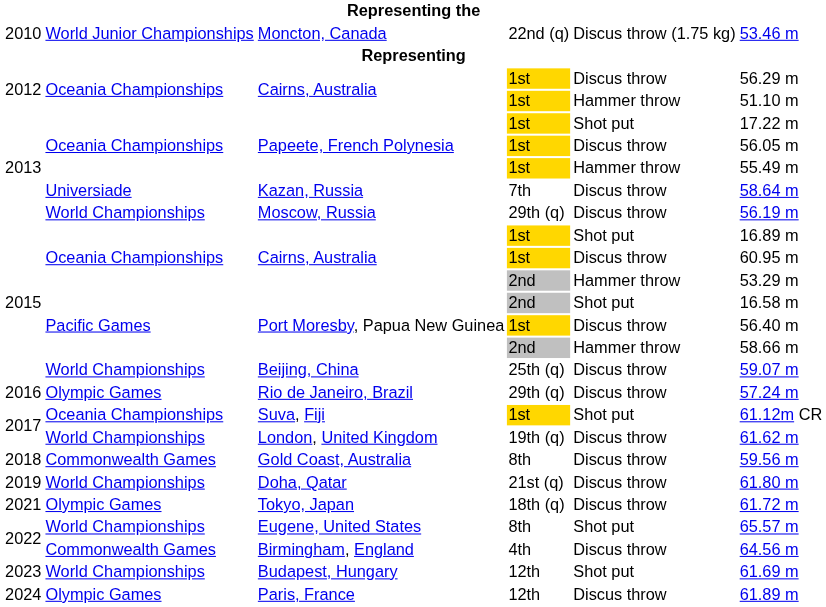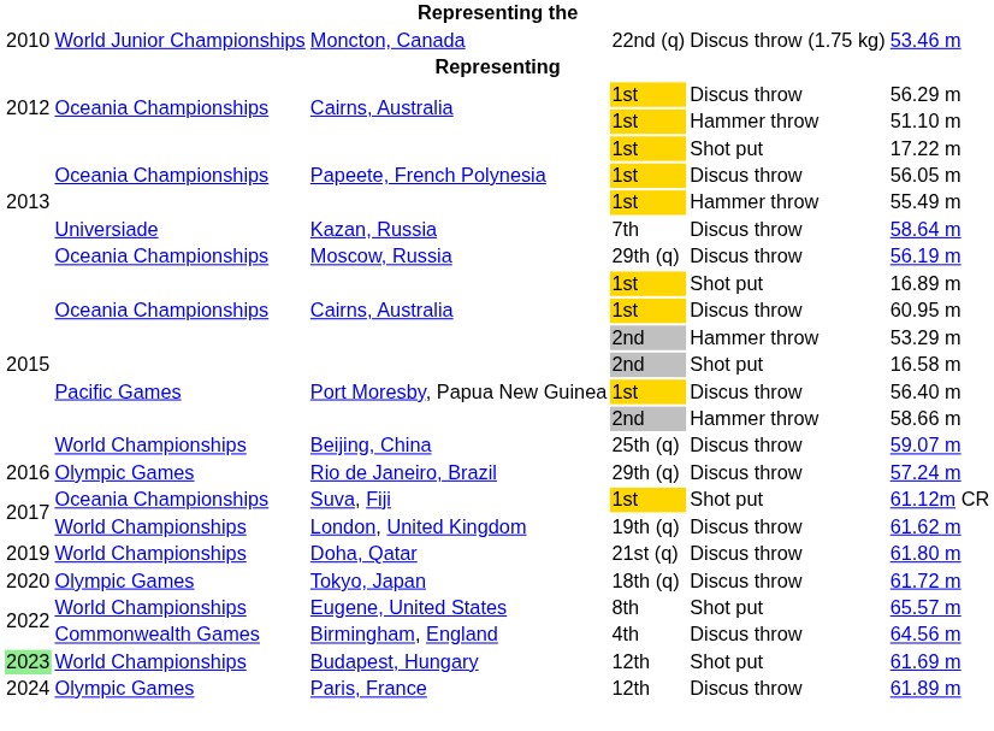 <table>
 <tr>
 <th colspan="6">Representing the </th>
 </tr>
 <tr>
 <td>2010</td>
 <td><a href='#'>World Junior Championships</a></td>
 <td><a href='#'>Moncton, Canada</a></td>
 <td>22nd (q)</td>
 <td>Discus throw (1.75 kg)</td>
 <td><a href='#'>53.46 m</a></td>
 </tr>
 <tr>
 <th colspan="6">Representing </th>
 </tr>
 <tr>
 <td rowspan=2>2012</td>
 <td rowspan=2><a href='#'>Oceania Championships</a></td>
 <td rowspan=2><a href='#'>Cairns, Australia</a></td>
 <td bgcolor=gold>1st</td>
 <td>Discus throw</td>
 <td>56.29 m</td>
 </tr>
 <tr>
 <td bgcolor=gold>1st</td>
 <td>Hammer throw</td>
 <td>51.10 m</td>
 </tr>
 <tr>
 <td rowspan=5>2013</td>
 <td rowspan=3><a href='#'>Oceania Championships</a></td>
 <td rowspan=3><a href='#'>Papeete, French Polynesia</a></td>
 <td bgcolor=gold>1st</td>
 <td>Shot put</td>
 <td>17.22 m</td>
 </tr>
 <tr>
 <td bgcolor=gold>1st</td>
 <td>Discus throw</td>
 <td>56.05 m</td>
 </tr>
 <tr>
 <td bgcolor=gold>1st</td>
 <td>Hammer throw</td>
 <td>55.49 m</td>
 </tr>
 <tr>
 <td><a href='#'>Universiade</a></td>
 <td><a href='#'>Kazan, Russia</a></td>
 <td>7th</td>
 <td>Discus throw</td>
 <td><a href='#'>58.64 m</a></td>
 </tr>
 <tr>
-<td><a href='#'>World Championships</a></td>
+<td><a href='#'>Oceania Championships</a></td>
 <td><a href='#'>Moscow, Russia</a></td>
 <td>29th (q)</td>
 <td>Discus throw</td>
 <td><a href='#'>56.19 m</a></td>
 </tr>
 <tr>
 <td rowspan=7>2015</td>
 <td rowspan=3><a href='#'>Oceania Championships</a></td>
 <td rowspan=3><a href='#'>Cairns, Australia</a></td>
 <td bgcolor=gold>1st</td>
 <td>Shot put</td>
 <td>16.89 m</td>
 </tr>
 <tr>
 <td bgcolor=gold>1st</td>
 <td>Discus throw</td>
 <td>60.95 m</td>
 </tr>
 <tr>
 <td bgcolor=silver>2nd</td>
 <td>Hammer throw</td>
 <td>53.29 m</td>
 </tr>
 <tr>
 <td rowspan=3><a href='#'>Pacific Games</a></td>
 <td rowspan=3><a href='#'>Port Moresby</a>, Papua New Guinea</td>
 <td bgcolor=silver>2nd</td>
 <td>Shot put</td>
 <td>16.58 m</td>
 </tr>
 <tr>
 <td bgcolor=gold>1st</td>
 <td>Discus throw</td>
 <td>56.40 m</td>
 </tr>
 <tr>
 <td bgcolor=silver>2nd</td>
 <td>Hammer throw</td>
 <td>58.66 m</td>
 </tr>
 <tr>
 <td><a href='#'>World Championships</a></td>
 <td><a href='#'>Beijing, China</a></td>
 <td>25th (q)</td>
 <td>Discus throw</td>
 <td><a href='#'>59.07 m</a></td>
 </tr>
 <tr>
 <td>2016</td>
 <td><a href='#'>Olympic Games</a></td>
 <td><a href='#'>Rio de Janeiro, Brazil</a></td>
 <td>29th (q)</td>
 <td>Discus throw</td>
 <td><a href='#'>57.24 m</a></td>
 </tr>
 <tr>
 <td rowspan=2>2017</td>
 <td><a href='#'>Oceania Championships</a></td>
 <td><a href='#'>Suva</a>, <a href='#'>Fiji</a></td>
 <td bgcolor=gold>1st</td>
 <td>Shot put</td>
 <td><a href='#'>61.12m</a> CR</td>
 </tr>
 <tr>
 <td><a href='#'>World Championships</a></td>
 <td><a href='#'>London</a>, <a href='#'>United Kingdom</a></td>
 <td>19th (q)</td>
 <td>Discus throw</td>
 <td><a href='#'>61.62 m</a></td>
 </tr>
 <tr>
-<td>2018</td>
-<td><a href='#'>Commonwealth Games</a></td>
-<td><a href='#'>Gold Coast, Australia</a></td>
-<td>8th</td>
-<td>Discus throw</td>
-<td><a href='#'>59.56 m</a></td>
-</tr>
-<tr>
 <td>2019</td>
 <td><a href='#'>World Championships</a></td>
 <td><a href='#'>Doha, Qatar</a></td>
 <td>21st (q)</td>
 <td>Discus throw</td>
 <td><a href='#'>61.80 m</a></td>
 </tr>
 <tr>
-<td>2021</td>
+<td>2020</td>
 <td><a href='#'>Olympic Games</a></td>
 <td><a href='#'>Tokyo, Japan</a></td>
 <td>18th (q)</td>
 <td>Discus throw</td>
 <td><a href='#'>61.72 m</a></td>
 </tr>
 <tr>
 <td rowspan=2>2022</td>
 <td><a href='#'>World Championships</a></td>
 <td><a href='#'>Eugene, United States</a></td>
 <td>8th</td>
 <td>Shot put</td>
 <td><a href='#'>65.57 m</a></td>
 </tr>
 <tr>
 <td><a href='#'>Commonwealth Games</a></td>
 <td><a href='#'>Birmingham</a>, <a href='#'>England</a></td>
 <td>4th</td>
 <td>Discus throw</td>
 <td><a href='#'>64.56 m</a></td>
 </tr>
 <tr>
-<td>2023</td>
+<td style="background: lightgreen;">2023</td>
 <td><a href='#'>World Championships</a></td>
 <td><a href='#'>Budapest, Hungary</a></td>
 <td>12th</td>
 <td>Shot put</td>
 <td><a href='#'>61.69 m</a></td>
 </tr>
 <tr>
 <td>2024</td>
 <td><a href='#'>Olympic Games</a></td>
 <td><a href='#'>Paris, France</a></td>
 <td>12th</td>
 <td>Discus throw</td>
 <td><a href='#'>61.89 m</a></td>
 </tr>
 </table>
